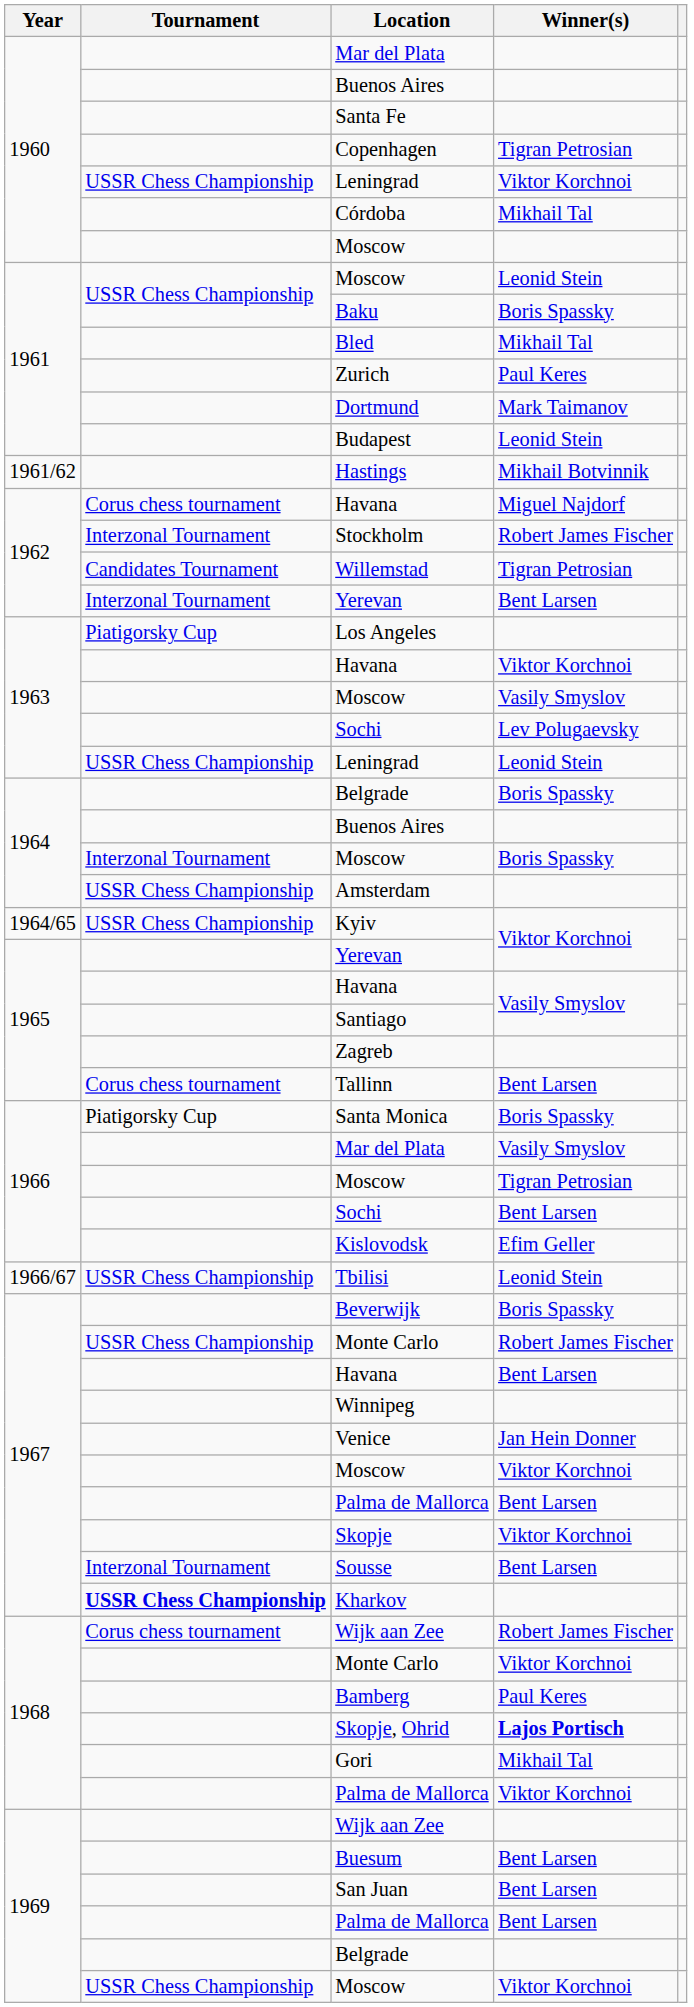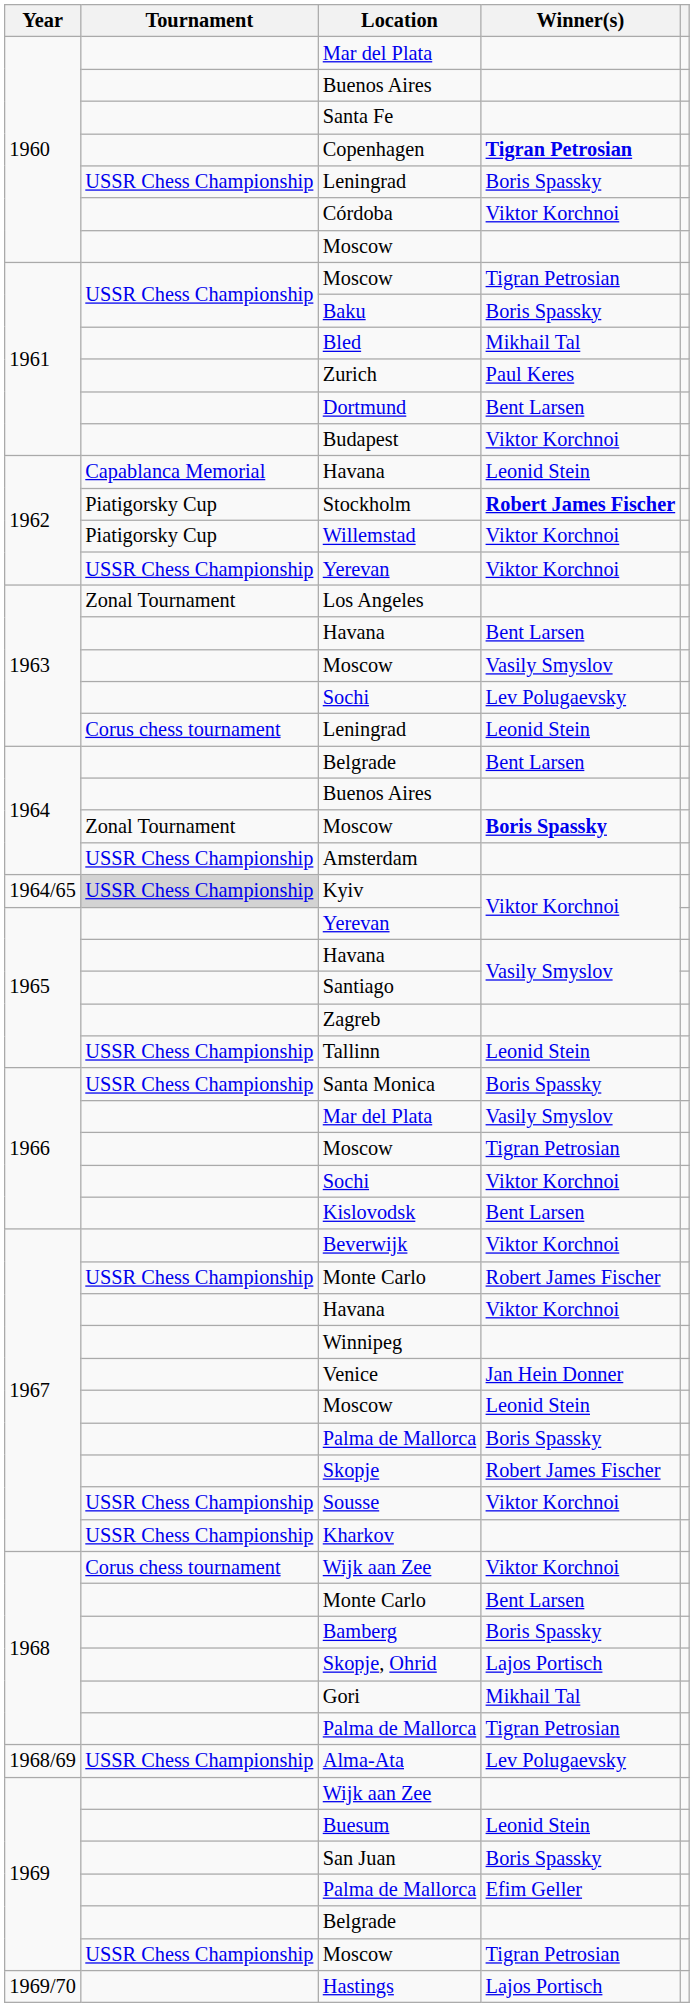 <table class="wikitable sortable">
 <tr>
 <th>Year</th>
 <th>Tournament</th>
 <th>Location</th>
 <th>Winner(s)</th>
 <th class="unsortable"></th>
 </tr>
 <tr>
 <td rowspan=7>1960</td>
 <td></td>
 <td><a href='#'>Mar del Plata</a></td>
 <td></td>
 <td></td>
 </tr>
 <tr>
 <td></td>
 <td>Buenos Aires</td>
 <td></td>
 <td></td>
 </tr>
 <tr>
 <td></td>
 <td>Santa Fe</td>
 <td></td>
 <td></td>
 </tr>
 <tr>
 <td></td>
 <td>Copenhagen</td>
-<td><a href='#'>Tigran Petrosian</a></td>
+<td><strong><a href='#'>Tigran Petrosian</a></strong></td>
 <td></td>
 </tr>
 <tr>
 <td><a href='#'>USSR Chess Championship</a></td>
 <td>Leningrad</td>
-<td><a href='#'>Viktor Korchnoi</a></td>
+<td><a href='#'>Boris Spassky</a></td>
 <td></td>
 </tr>
 <tr>
 <td></td>
 <td>Córdoba</td>
-<td><a href='#'>Mikhail Tal</a></td>
+<td><a href='#'>Viktor Korchnoi</a></td>
 <td></td>
 </tr>
 <tr>
 <td></td>
 <td>Moscow</td>
 <td></td>
 <td></td>
 </tr>
 <tr>
 <td rowspan=6>1961</td>
 <td rowspan=2><a href='#'>USSR Chess Championship</a></td>
 <td>Moscow</td>
-<td><a href='#'>Leonid Stein</a></td>
+<td><a href='#'>Tigran Petrosian</a></td>
 <td></td>
 </tr>
 <tr>
 <td><a href='#'>Baku</a></td>
 <td><a href='#'>Boris Spassky</a></td>
 <td></td>
 </tr>
 <tr>
 <td></td>
 <td><a href='#'>Bled</a></td>
 <td><a href='#'>Mikhail Tal</a></td>
 <td></td>
 </tr>
 <tr>
 <td></td>
 <td>Zurich</td>
 <td><a href='#'>Paul Keres</a></td>
 <td></td>
 </tr>
 <tr>
 <td></td>
 <td><a href='#'>Dortmund</a></td>
-<td><a href='#'>Mark Taimanov</a></td>
+<td><a href='#'>Bent Larsen</a></td>
 <td></td>
 </tr>
 <tr>
 <td></td>
 <td>Budapest</td>
+<td><a href='#'>Viktor Korchnoi</a></td>
+<td></td>
+</tr>
+<tr>
+<td rowspan=4>1962</td>
+<td><a href='#'>Capablanca Memorial</a></td>
+<td>Havana</td>
 <td><a href='#'>Leonid Stein</a></td>
 <td></td>
 </tr>
 <tr>
-<td>1961/62</td>
-<td></td>
-<td><a href='#'>Hastings</a></td>
-<td><a href='#'>Mikhail Botvinnik</a></td>
+<td>Piatigorsky Cup</td>
+<td>Stockholm</td>
+<td><strong><a href='#'>Robert James Fischer</a></strong></td>
 <td></td>
 </tr>
 <tr>
-<td rowspan=4>1962</td>
-<td><a href='#'>Corus chess tournament</a></td>
-<td>Havana</td>
-<td><a href='#'>Miguel Najdorf</a></td>
+<td>Piatigorsky Cup</td>
+<td><a href='#'>Willemstad</a></td>
+<td><a href='#'>Viktor Korchnoi</a></td>
 <td></td>
 </tr>
 <tr>
-<td><a href='#'>Interzonal Tournament</a></td>
-<td>Stockholm</td>
-<td><a href='#'>Robert James Fischer</a></td>
-<td></td>
-</tr>
-<tr>
-<td><a href='#'>Candidates Tournament</a></td>
-<td><a href='#'>Willemstad</a></td>
-<td><a href='#'>Tigran Petrosian</a></td>
-<td></td>
-</tr>
-<tr>
-<td><a href='#'>Interzonal Tournament</a></td>
+<td><a href='#'>USSR Chess Championship</a></td>
 <td><a href='#'>Yerevan</a></td>
-<td><a href='#'>Bent Larsen</a></td>
+<td><a href='#'>Viktor Korchnoi</a></td>
 <td></td>
 </tr>
 <tr>
 <td rowspan=5>1963</td>
-<td><a href='#'>Piatigorsky Cup</a></td>
+<td>Zonal Tournament</td>
 <td>Los Angeles</td>
 <td></td>
 <td></td>
 </tr>
 <tr>
 <td></td>
 <td>Havana</td>
-<td><a href='#'>Viktor Korchnoi</a></td>
+<td><a href='#'>Bent Larsen</a></td>
 <td></td>
 </tr>
 <tr>
 <td></td>
 <td>Moscow</td>
 <td><a href='#'>Vasily Smyslov</a></td>
 <td></td>
 </tr>
 <tr>
 <td></td>
 <td><a href='#'>Sochi</a></td>
 <td><a href='#'>Lev Polugaevsky</a></td>
 <td></td>
 </tr>
 <tr>
-<td><a href='#'>USSR Chess Championship</a></td>
+<td><a href='#'>Corus chess tournament</a></td>
 <td>Leningrad</td>
 <td><a href='#'>Leonid Stein</a></td>
 <td></td>
 </tr>
 <tr>
 <td rowspan=4>1964</td>
 <td></td>
 <td>Belgrade</td>
-<td><a href='#'>Boris Spassky</a></td>
+<td><a href='#'>Bent Larsen</a></td>
 <td></td>
 </tr>
 <tr>
 <td></td>
 <td>Buenos Aires</td>
 <td></td>
 <td></td>
 </tr>
 <tr>
-<td><a href='#'>Interzonal Tournament</a></td>
+<td>Zonal Tournament</td>
 <td>Moscow</td>
-<td><a href='#'>Boris Spassky</a></td>
+<td><strong><a href='#'>Boris Spassky</a></strong></td>
 <td></td>
 </tr>
 <tr>
 <td><a href='#'>USSR Chess Championship</a></td>
 <td>Amsterdam</td>
 <td></td>
 <td></td>
 </tr>
 <tr>
 <td>1964/65</td>
-<td><a href='#'>USSR Chess Championship</a></td>
+<td style="background: lightgrey;"><a href='#'>USSR Chess Championship</a></td>
 <td>Kyiv</td>
 <td rowspan=2><a href='#'>Viktor Korchnoi</a></td>
 <td></td>
 </tr>
 <tr>
 <td rowspan=5>1965</td>
 <td></td>
 <td><a href='#'>Yerevan</a></td>
 <td></td>
 </tr>
 <tr>
 <td></td>
 <td>Havana</td>
 <td rowspan=2><a href='#'>Vasily Smyslov</a></td>
 <td></td>
 </tr>
 <tr>
 <td></td>
 <td>Santiago</td>
 <td></td>
 </tr>
 <tr>
 <td></td>
 <td>Zagreb</td>
 <td></td>
 <td></td>
 </tr>
 <tr>
-<td><a href='#'>Corus chess tournament</a></td>
+<td><a href='#'>USSR Chess Championship</a></td>
 <td>Tallinn</td>
-<td><a href='#'>Bent Larsen</a></td>
+<td><a href='#'>Leonid Stein</a></td>
 <td></td>
 </tr>
 <tr>
 <td rowspan=5>1966</td>
-<td>Piatigorsky Cup</td>
+<td><a href='#'>USSR Chess Championship</a></td>
 <td>Santa Monica</td>
 <td><a href='#'>Boris Spassky</a></td>
 <td></td>
 </tr>
 <tr>
 <td></td>
 <td><a href='#'>Mar del Plata</a></td>
 <td><a href='#'>Vasily Smyslov</a></td>
 <td></td>
 </tr>
 <tr>
 <td></td>
 <td>Moscow</td>
 <td><a href='#'>Tigran Petrosian</a></td>
 <td></td>
 </tr>
 <tr>
 <td></td>
 <td><a href='#'>Sochi</a></td>
-<td><a href='#'>Bent Larsen</a></td>
+<td><a href='#'>Viktor Korchnoi</a></td>
 <td></td>
 </tr>
 <tr>
 <td></td>
 <td><a href='#'>Kislovodsk</a></td>
-<td><a href='#'>Efim Geller</a></td>
-<td></td>
-</tr>
-<tr>
-<td>1966/67</td>
-<td><a href='#'>USSR Chess Championship</a></td>
-<td><a href='#'>Tbilisi</a></td>
-<td><a href='#'>Leonid Stein</a></td>
+<td><a href='#'>Bent Larsen</a></td>
 <td></td>
 </tr>
 <tr>
 <td rowspan=10>1967</td>
 <td></td>
 <td><a href='#'>Beverwijk</a></td>
-<td><a href='#'>Boris Spassky</a></td>
+<td><a href='#'>Viktor Korchnoi</a></td>
 <td></td>
 </tr>
 <tr>
 <td><a href='#'>USSR Chess Championship</a></td>
 <td>Monte Carlo</td>
 <td><a href='#'>Robert James Fischer</a></td>
 <td></td>
 </tr>
 <tr>
 <td></td>
 <td>Havana</td>
-<td><a href='#'>Bent Larsen</a></td>
+<td><a href='#'>Viktor Korchnoi</a></td>
 <td></td>
 </tr>
 <tr>
 <td></td>
 <td>Winnipeg</td>
 <td></td>
 <td></td>
 </tr>
 <tr>
 <td></td>
 <td>Venice</td>
 <td><a href='#'>Jan Hein Donner</a></td>
 <td></td>
 </tr>
 <tr>
 <td></td>
 <td>Moscow</td>
-<td><a href='#'>Viktor Korchnoi</a></td>
+<td><a href='#'>Leonid Stein</a></td>
 <td></td>
 </tr>
 <tr>
 <td></td>
 <td><a href='#'>Palma de Mallorca</a></td>
-<td><a href='#'>Bent Larsen</a></td>
+<td><a href='#'>Boris Spassky</a></td>
 <td></td>
 </tr>
 <tr>
 <td></td>
 <td><a href='#'>Skopje</a></td>
+<td><a href='#'>Robert James Fischer</a></td>
+<td></td>
+</tr>
+<tr>
+<td><a href='#'>USSR Chess Championship</a></td>
+<td><a href='#'>Sousse</a></td>
 <td><a href='#'>Viktor Korchnoi</a></td>
 <td></td>
 </tr>
 <tr>
-<td><a href='#'>Interzonal Tournament</a></td>
-<td><a href='#'>Sousse</a></td>
-<td><a href='#'>Bent Larsen</a></td>
-<td></td>
-</tr>
-<tr>
-<td><strong><a href='#'>USSR Chess Championship</a></strong></td>
+<td><a href='#'>USSR Chess Championship</a></td>
 <td><a href='#'>Kharkov</a></td>
 <td></td>
 <td></td>
 </tr>
 <tr>
 <td rowspan=6>1968</td>
 <td><a href='#'>Corus chess tournament</a></td>
 <td><a href='#'>Wijk aan Zee</a></td>
-<td><a href='#'>Robert James Fischer</a></td>
+<td><a href='#'>Viktor Korchnoi</a></td>
 <td></td>
 </tr>
 <tr>
 <td></td>
 <td>Monte Carlo</td>
-<td><a href='#'>Viktor Korchnoi</a></td>
+<td><a href='#'>Bent Larsen</a></td>
 <td></td>
 </tr>
 <tr>
 <td></td>
 <td><a href='#'>Bamberg</a></td>
-<td><a href='#'>Paul Keres</a></td>
+<td><a href='#'>Boris Spassky</a></td>
 <td></td>
 </tr>
 <tr>
 <td></td>
 <td><a href='#'>Skopje</a>, <a href='#'>Ohrid</a></td>
-<td><strong><a href='#'>Lajos Portisch</a></strong></td>
+<td><a href='#'>Lajos Portisch</a></td>
 <td></td>
 </tr>
 <tr>
 <td></td>
 <td>Gori</td>
 <td><a href='#'>Mikhail Tal</a></td>
 <td></td>
 </tr>
 <tr>
 <td></td>
 <td><a href='#'>Palma de Mallorca</a></td>
-<td><a href='#'>Viktor Korchnoi</a></td>
+<td><a href='#'>Tigran Petrosian</a></td>
+<td></td>
+</tr>
+<tr>
+<td>1968/69</td>
+<td><a href='#'>USSR Chess Championship</a></td>
+<td><a href='#'>Alma-Ata</a></td>
+<td><a href='#'>Lev Polugaevsky</a></td>
 <td></td>
 </tr>
 <tr>
 <td rowspan=6>1969</td>
 <td></td>
 <td><a href='#'>Wijk aan Zee</a></td>
 <td></td>
 <td></td>
 </tr>
 <tr>
 <td></td>
 <td><a href='#'>Buesum</a></td>
-<td><a href='#'>Bent Larsen</a></td>
+<td><a href='#'>Leonid Stein</a></td>
 <td></td>
 </tr>
 <tr>
 <td></td>
 <td>San Juan</td>
-<td><a href='#'>Bent Larsen</a></td>
+<td><a href='#'>Boris Spassky</a></td>
 <td></td>
 </tr>
 <tr>
 <td></td>
 <td><a href='#'>Palma de Mallorca</a></td>
-<td><a href='#'>Bent Larsen</a></td>
+<td><a href='#'>Efim Geller</a></td>
 <td></td>
 </tr>
 <tr>
 <td></td>
 <td>Belgrade</td>
 <td></td>
 <td></td>
 </tr>
 <tr>
 <td><a href='#'>USSR Chess Championship</a></td>
 <td>Moscow</td>
-<td><a href='#'>Viktor Korchnoi</a></td>
+<td><a href='#'>Tigran Petrosian</a></td>
+<td></td>
+</tr>
+<tr>
+<td>1969/70</td>
+<td></td>
+<td><a href='#'>Hastings</a></td>
+<td><a href='#'>Lajos Portisch</a></td>
 <td></td>
 </tr>
 </table>
